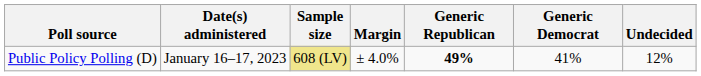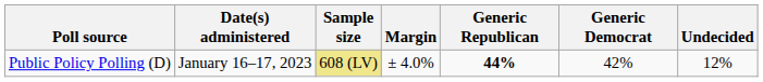 <table class="wikitable" style="font-size:90%;text-align:center;">
 <tr valign=bottom>
 <th>Poll source</th>
 <th>Date(s)<br>administered</th>
 <th>Sample<br>size</th>
 <th>Margin<br></th>
 <th style="width:100px;">Generic<br>Republican</th>
 <th style="width:100px;">Generic<br>Democrat</th>
 <th>Undecided</th>
 </tr>
 <tr>
 <td style="text-align:left;"><a href='#'>Public Policy Polling</a> (D)</td>
 <td data-sort-value="2023-06-08">January 16–17, 2023</td>
 <td style="background: khaki;">608 (LV)</td>
 <td>± 4.0%</td>
-<td><strong>49%</strong></td>
-<td>41%</td>
+<td><strong>44%</strong></td>
+<td>42%</td>
 <td>12%</td>
 </tr>
 </table>
